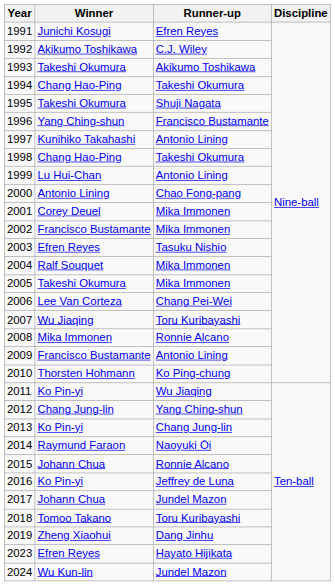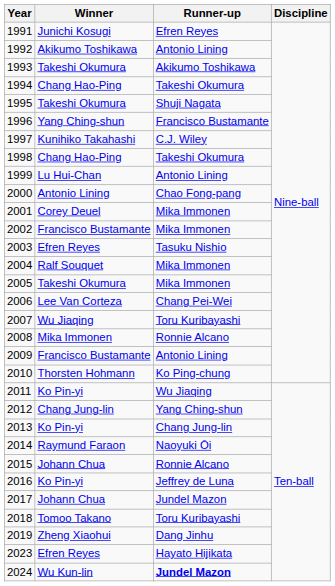 <table class="wikitable sortable">
 <tr bgcolor="#efefef">
 <th>Year</th>
 <th class="unsortable">Winner</th>
 <th>Runner-up</th>
 <th>Discipline</th>
 </tr>
 <tr>
 <td>1991</td>
 <td> <a href='#'>Junichi Kosugi</a></td>
 <td> <a href='#'>Efren Reyes</a></td>
 <td rowspan="20"><a href='#'>Nine-ball</a></td>
 </tr>
 <tr>
 <td>1992</td>
 <td> <a href='#'>Akikumo Toshikawa</a></td>
-<td> <a href='#'>C.J. Wiley</a></td>
+<td> <a href='#'>Antonio Lining</a></td>
 </tr>
 <tr>
 <td>1993</td>
 <td> <a href='#'>Takeshi Okumura</a></td>
 <td> <a href='#'>Akikumo Toshikawa</a></td>
 </tr>
 <tr>
 <td>1994</td>
 <td> <a href='#'>Chang Hao-Ping</a></td>
 <td> <a href='#'>Takeshi Okumura</a></td>
 </tr>
 <tr>
 <td>1995</td>
 <td> <a href='#'>Takeshi Okumura</a> </td>
 <td> <a href='#'>Shuji Nagata</a></td>
 </tr>
 <tr>
 <td>1996</td>
 <td> <a href='#'>Yang Ching-shun</a></td>
 <td> <a href='#'>Francisco Bustamante</a></td>
 </tr>
 <tr>
 <td>1997</td>
 <td> <a href='#'>Kunihiko Takahashi</a></td>
-<td> <a href='#'>Antonio Lining</a></td>
+<td> <a href='#'>C.J. Wiley</a></td>
 </tr>
 <tr>
 <td>1998</td>
 <td> <a href='#'>Chang Hao-Ping</a> </td>
 <td> <a href='#'>Takeshi Okumura</a></td>
 </tr>
 <tr>
 <td>1999</td>
 <td> <a href='#'>Lu Hui-Chan</a></td>
 <td> <a href='#'>Antonio Lining</a></td>
 </tr>
 <tr>
 <td>2000</td>
 <td> <a href='#'>Antonio Lining</a></td>
 <td> <a href='#'>Chao Fong-pang</a></td>
 </tr>
 <tr>
 <td>2001</td>
 <td> <a href='#'>Corey Deuel</a></td>
 <td> <a href='#'>Mika Immonen</a></td>
 </tr>
 <tr>
 <td>2002</td>
 <td> <a href='#'>Francisco Bustamante</a></td>
 <td> <a href='#'>Mika Immonen</a></td>
 </tr>
 <tr>
 <td>2003</td>
 <td> <a href='#'>Efren Reyes</a> </td>
 <td> <a href='#'>Tasuku Nishio</a></td>
 </tr>
 <tr>
 <td>2004</td>
 <td> <a href='#'>Ralf Souquet</a></td>
 <td> <a href='#'>Mika Immonen</a></td>
 </tr>
 <tr>
 <td>2005</td>
 <td> <a href='#'>Takeshi Okumura</a> </td>
 <td> <a href='#'>Mika Immonen</a></td>
 </tr>
 <tr>
 <td>2006</td>
 <td> <a href='#'>Lee Van Corteza</a></td>
 <td> <a href='#'>Chang Pei-Wei</a></td>
 </tr>
 <tr>
 <td>2007</td>
 <td> <a href='#'>Wu Jiaqing</a></td>
 <td> <a href='#'>Toru Kuribayashi</a></td>
 </tr>
 <tr>
 <td>2008</td>
 <td> <a href='#'>Mika Immonen</a></td>
 <td> <a href='#'>Ronnie Alcano</a></td>
 </tr>
 <tr>
 <td>2009</td>
 <td> <a href='#'>Francisco Bustamante</a> </td>
 <td> <a href='#'>Antonio Lining</a></td>
 </tr>
 <tr>
 <td>2010</td>
 <td> <a href='#'>Thorsten Hohmann</a></td>
 <td> <a href='#'>Ko Ping-chung</a></td>
 </tr>
 <tr>
 <td>2011</td>
 <td> <a href='#'>Ko Pin-yi</a></td>
 <td> <a href='#'>Wu Jiaqing</a></td>
 <td rowspan="12"><a href='#'>Ten-ball</a></td>
 </tr>
 <tr>
 <td>2012</td>
 <td> <a href='#'>Chang Jung-lin</a></td>
 <td> <a href='#'>Yang Ching-shun</a></td>
 </tr>
 <tr>
 <td>2013</td>
 <td> <a href='#'>Ko Pin-yi</a> </td>
 <td> <a href='#'>Chang Jung-lin</a></td>
 </tr>
 <tr>
 <td>2014</td>
 <td> <a href='#'>Raymund Faraon</a></td>
 <td> <a href='#'>Naoyuki Ōi</a></td>
 </tr>
 <tr>
 <td>2015</td>
 <td> <a href='#'>Johann Chua</a></td>
 <td> <a href='#'>Ronnie Alcano</a></td>
 </tr>
 <tr>
 <td>2016</td>
 <td> <a href='#'>Ko Pin-yi</a> </td>
 <td> <a href='#'>Jeffrey de Luna</a></td>
 </tr>
 <tr>
 <td>2017</td>
 <td> <a href='#'>Johann Chua</a> </td>
 <td> <a href='#'>Jundel Mazon</a></td>
 </tr>
 <tr>
 <td>2018</td>
 <td> <a href='#'>Tomoo Takano</a></td>
 <td> <a href='#'>Toru Kuribayashi</a></td>
 </tr>
 <tr>
 <td>2019</td>
 <td> <a href='#'>Zheng Xiaohui</a></td>
 <td> <a href='#'>Dang Jinhu</a></td>
 </tr>
 <tr>
 <td>2023</td>
 <td> <a href='#'>Efren Reyes</a></td>
 <td> <a href='#'>Hayato Hijikata</a></td>
 </tr>
 <tr>
 <td>2024</td>
 <td> <a href='#'>Wu Kun-lin</a></td>
-<td> <a href='#'>Jundel Mazon</a></td>
+<td><strong> <a href='#'>Jundel Mazon</a></strong></td>
 </tr>
 </table>
